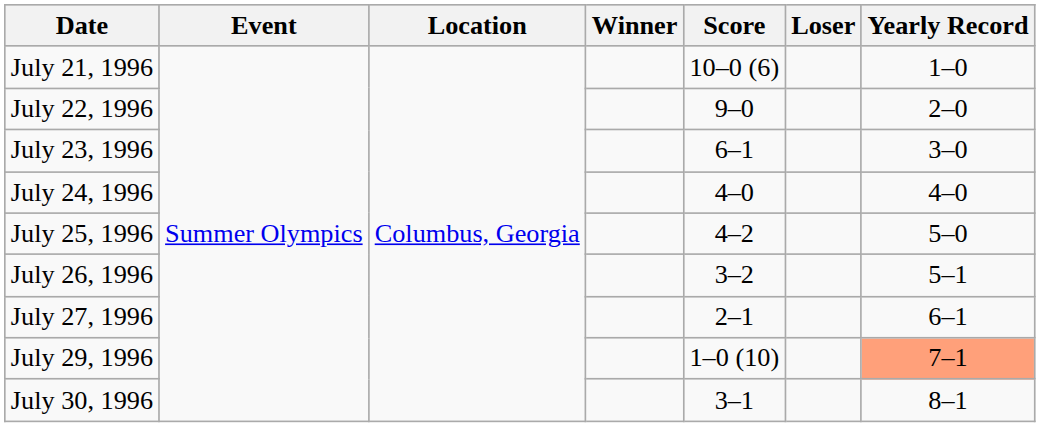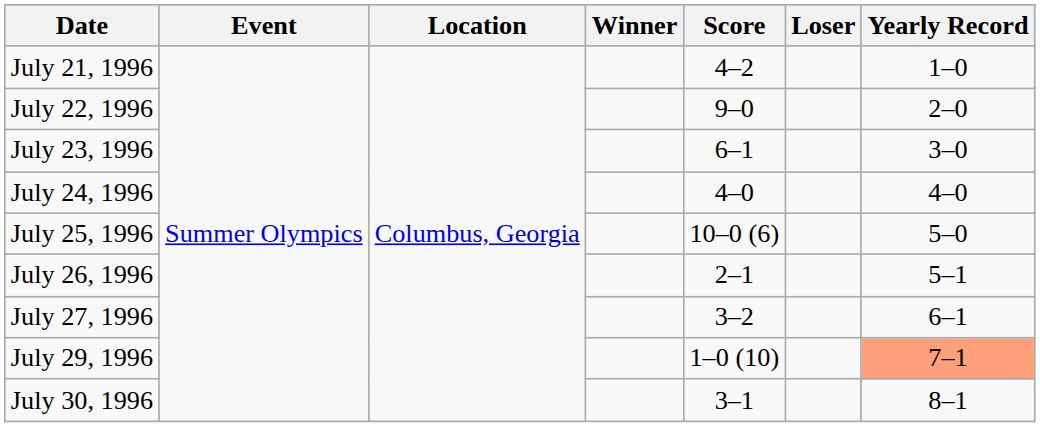 <table class="wikitable">
 <tr>
 <th>Date</th>
 <th>Event</th>
 <th>Location</th>
 <th>Winner</th>
 <th>Score</th>
 <th>Loser</th>
 <th>Yearly Record</th>
 </tr>
 <tr align=center>
 <td>July 21, 1996</td>
 <td rowspan=9><a href='#'>Summer Olympics</a></td>
 <td rowspan=9><a href='#'>Columbus, Georgia</a></td>
 <td></td>
-<td>10–0 (6)</td>
+<td>4–2</td>
 <td></td>
 <td>1–0</td>
 </tr>
 <tr align=center>
 <td>July 22, 1996</td>
 <td></td>
 <td>9–0</td>
 <td></td>
 <td>2–0</td>
 </tr>
 <tr align=center>
 <td>July 23, 1996</td>
 <td></td>
 <td>6–1</td>
 <td></td>
 <td>3–0</td>
 </tr>
 <tr align=center>
 <td>July 24, 1996</td>
 <td></td>
 <td>4–0</td>
 <td></td>
 <td>4–0</td>
 </tr>
 <tr align=center>
 <td>July 25, 1996</td>
 <td></td>
-<td>4–2</td>
+<td>10–0 (6)</td>
 <td></td>
 <td>5–0</td>
 </tr>
 <tr align=center>
 <td>July 26, 1996</td>
 <td></td>
-<td>3–2</td>
+<td>2–1</td>
 <td></td>
 <td>5–1</td>
 </tr>
 <tr align=center>
 <td>July 27, 1996</td>
 <td></td>
-<td>2–1</td>
+<td>3–2</td>
 <td></td>
 <td>6–1</td>
 </tr>
 <tr align=center>
 <td>July 29, 1996</td>
 <td></td>
 <td>1–0 (10)</td>
 <td></td>
 <td style="background: lightsalmon;">7–1</td>
 </tr>
 <tr align=center>
 <td>July 30, 1996</td>
 <td></td>
 <td>3–1</td>
 <td></td>
 <td>8–1</td>
 </tr>
 </table>
